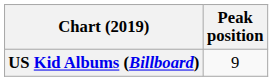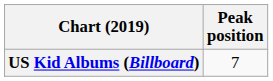 <table class="wikitable plainrowheaders" style="text-align:center">
 <tr>
 <th scope="col">Chart (2019)</th>
 <th scope="col">Peak<br>position</th>
 </tr>
 <tr>
 <th scope="row">US <a href='#'>Kid Albums</a> (<em><a href='#'>Billboard</a></em>)</th>
-<td>9</td>
+<td>7</td>
 </tr>
 </table>
